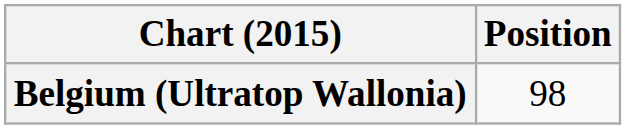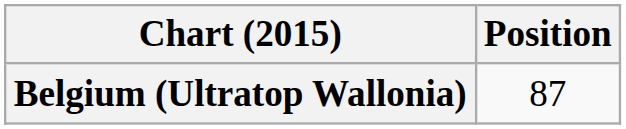 <table class="wikitable plainrowheaders" style="text-align:center">
 <tr>
 <th>Chart (2015)</th>
 <th>Position</th>
 </tr>
 <tr>
 <th scope="row">Belgium (Ultratop Wallonia)</th>
-<td>98</td>
+<td>87</td>
 </tr>
 </table>
